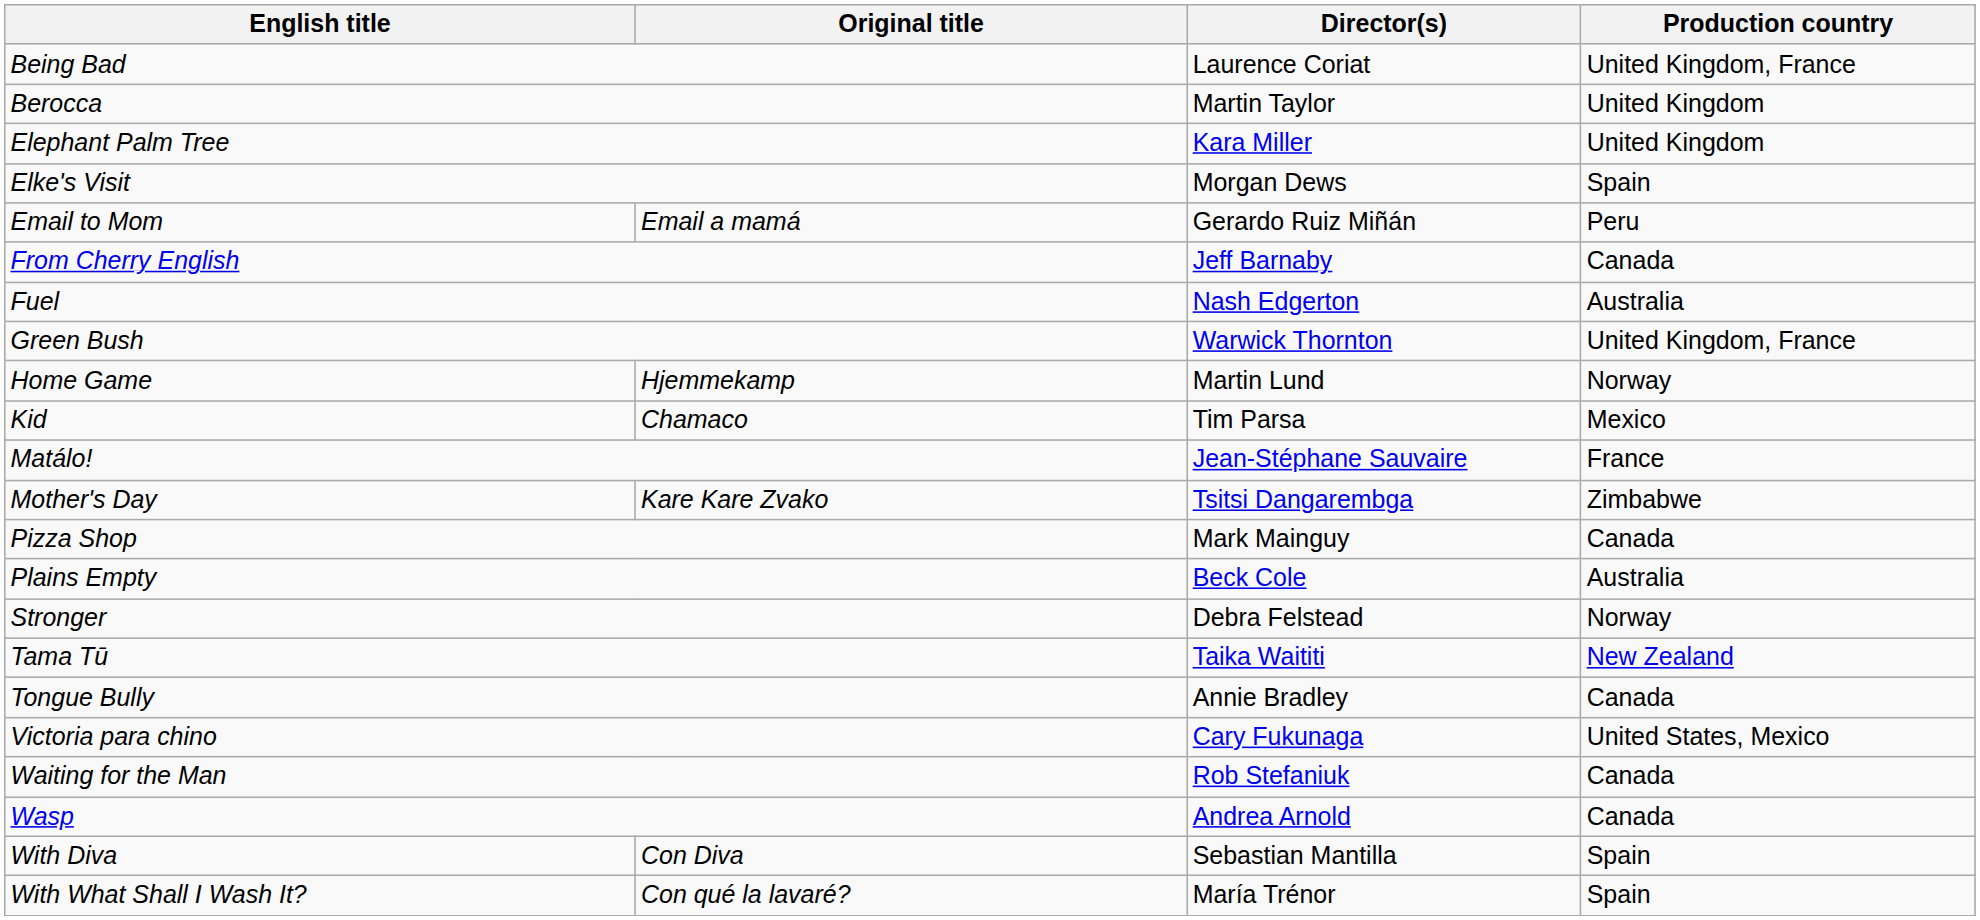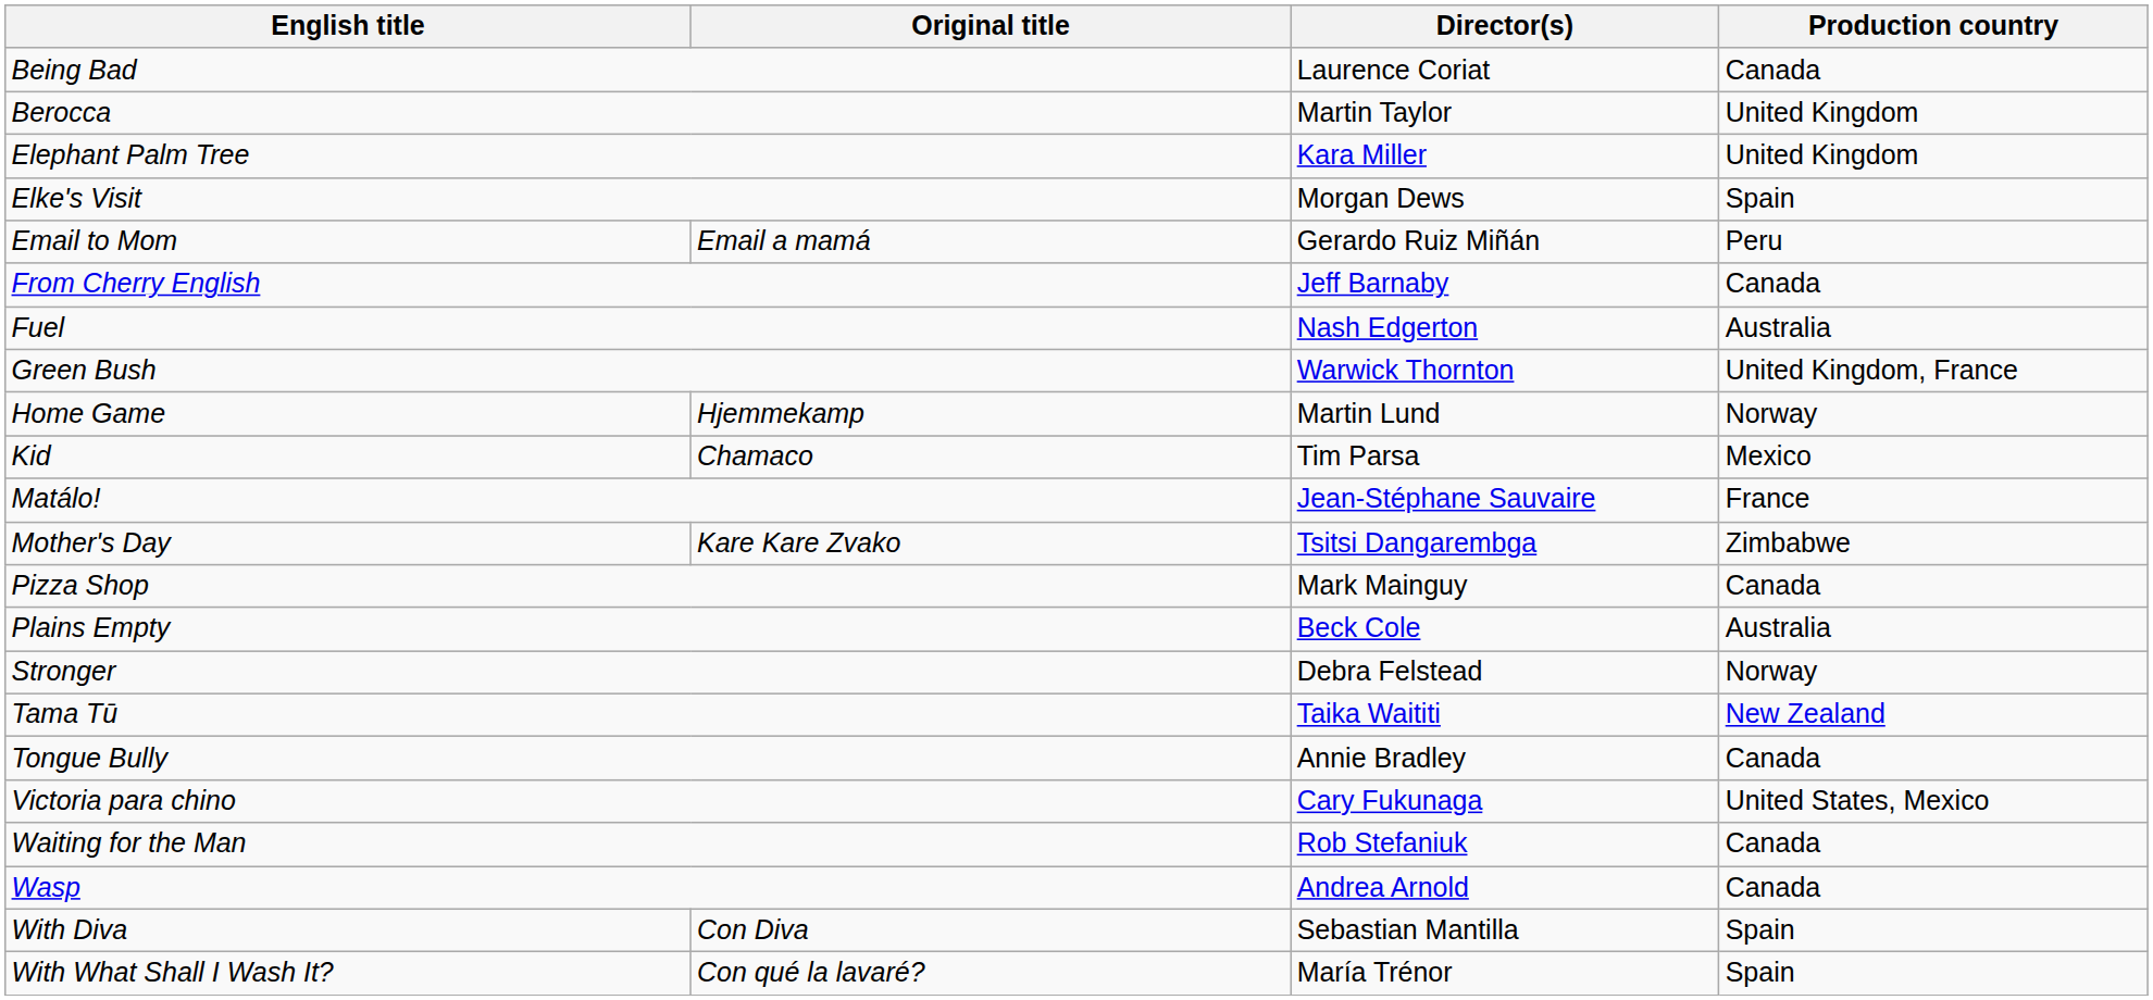 <table class="wikitable" width=100%>
 <tr>
 <th scope="col" width="32%">English title</th>
 <th scope="col" width="28%">Original title</th>
 <th scope="col" width="20%">Director(s)</th>
 <th scope="col" width="20%">Production country</th>
 </tr>
 <tr>
 <td colspan=2><em>Being Bad</em></td>
 <td>Laurence Coriat</td>
-<td>United Kingdom, France</td>
+<td>Canada</td>
 </tr>
 <tr>
 <td colspan=2><em>Berocca</em></td>
 <td>Martin Taylor</td>
 <td>United Kingdom</td>
 </tr>
 <tr>
 <td colspan=2><em>Elephant Palm Tree</em></td>
 <td><a href='#'>Kara Miller</a></td>
 <td>United Kingdom</td>
 </tr>
 <tr>
 <td colspan=2><em>Elke's Visit</em></td>
 <td>Morgan Dews</td>
 <td>Spain</td>
 </tr>
 <tr>
 <td><em>Email to Mom</em></td>
 <td><em>Email a mamá</em></td>
 <td>Gerardo Ruiz Miñán</td>
 <td>Peru</td>
 </tr>
 <tr>
 <td colspan=2><em><a href='#'>From Cherry English</a></em></td>
 <td><a href='#'>Jeff Barnaby</a></td>
 <td>Canada</td>
 </tr>
 <tr>
 <td colspan=2><em>Fuel</em></td>
 <td><a href='#'>Nash Edgerton</a></td>
 <td>Australia</td>
 </tr>
 <tr>
 <td colspan=2><em>Green Bush</em></td>
 <td><a href='#'>Warwick Thornton</a></td>
 <td>United Kingdom, France</td>
 </tr>
 <tr>
 <td><em>Home Game</em></td>
 <td><em>Hjemmekamp</em></td>
 <td>Martin Lund</td>
 <td>Norway</td>
 </tr>
 <tr>
 <td><em>Kid</em></td>
 <td><em>Chamaco</em></td>
 <td>Tim Parsa</td>
 <td>Mexico</td>
 </tr>
 <tr>
 <td colspan=2><em>Matálo!</em></td>
 <td><a href='#'>Jean-Stéphane Sauvaire</a></td>
 <td>France</td>
 </tr>
 <tr>
 <td><em>Mother's Day</em></td>
 <td><em>Kare Kare Zvako</em></td>
 <td><a href='#'>Tsitsi Dangarembga</a></td>
 <td>Zimbabwe</td>
 </tr>
 <tr>
 <td colspan=2><em>Pizza Shop</em></td>
 <td>Mark Mainguy</td>
 <td>Canada</td>
 </tr>
 <tr>
 <td colspan=2><em>Plains Empty</em></td>
 <td><a href='#'>Beck Cole</a></td>
 <td>Australia</td>
 </tr>
 <tr>
 <td colspan=2><em>Stronger</em></td>
 <td>Debra Felstead</td>
 <td>Norway</td>
 </tr>
 <tr>
 <td colspan=2><em>Tama Tū</em></td>
 <td><a href='#'>Taika Waititi</a></td>
 <td><a href='#'>New Zealand</a></td>
 </tr>
 <tr>
 <td colspan=2><em>Tongue Bully</em></td>
 <td>Annie Bradley</td>
 <td>Canada</td>
 </tr>
 <tr>
 <td colspan=2><em>Victoria para chino</em></td>
 <td><a href='#'>Cary Fukunaga</a></td>
 <td>United States, Mexico</td>
 </tr>
 <tr>
 <td colspan=2><em>Waiting for the Man</em></td>
 <td><a href='#'>Rob Stefaniuk</a></td>
 <td>Canada</td>
 </tr>
 <tr>
 <td colspan=2><em><a href='#'>Wasp</a></em></td>
 <td><a href='#'>Andrea Arnold</a></td>
 <td>Canada</td>
 </tr>
 <tr>
 <td><em>With Diva</em></td>
 <td><em>Con Diva</em></td>
 <td>Sebastian Mantilla</td>
 <td>Spain</td>
 </tr>
 <tr>
 <td><em>With What Shall I Wash It?</em></td>
 <td><em>Con qué la lavaré?</em></td>
 <td>María Trénor</td>
 <td>Spain</td>
 </tr>
 </table>
